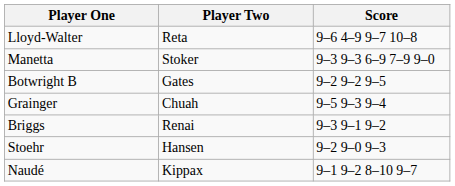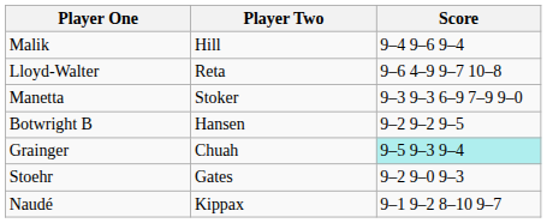 <table class="wikitable">
 <tr>
 <th width=170>Player One</th>
 <th width=170>Player Two</th>
 <th width=150>Score</th>
+</tr>
+<tr>
+<td> Malik</td>
+<td> Hill</td>
+<td>9–4 9–6 9–4</td>
 </tr>
 <tr>
 <td> Lloyd-Walter</td>
 <td> Reta</td>
 <td>9–6 4–9 9–7 10–8</td>
 </tr>
 <tr>
 <td> Manetta</td>
 <td> Stoker</td>
 <td>9–3 9–3 6–9 7–9 9–0</td>
 </tr>
 <tr>
 <td> Botwright B</td>
-<td> Gates</td>
+<td> Hansen</td>
 <td>9–2 9–2 9–5</td>
 </tr>
 <tr>
 <td> Grainger</td>
 <td> Chuah</td>
-<td>9–5 9–3 9–4</td>
-</tr>
-<tr>
-<td> Briggs</td>
-<td> Renai</td>
-<td>9–3 9–1 9–2</td>
+<td style="background: paleturquoise;">9–5 9–3 9–4</td>
 </tr>
 <tr>
 <td> Stoehr</td>
-<td> Hansen</td>
+<td> Gates</td>
 <td>9–2 9–0 9–3</td>
 </tr>
 <tr>
 <td> Naudé</td>
 <td> Kippax</td>
 <td>9–1 9–2 8–10 9–7</td>
 </tr>
 </table>
